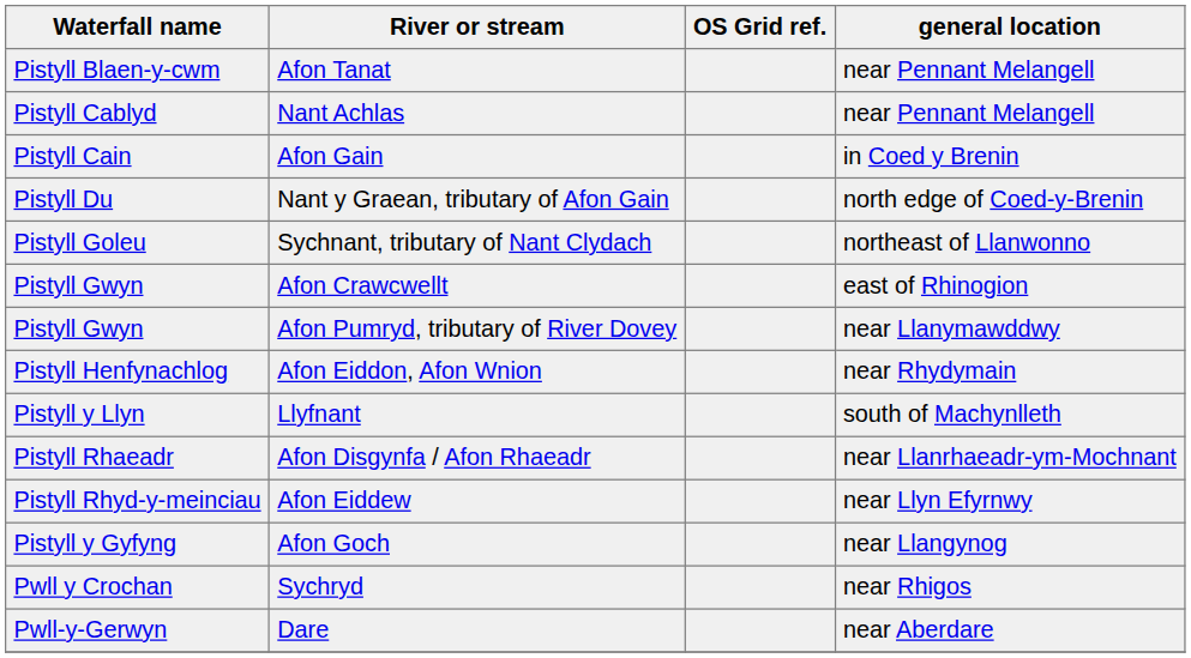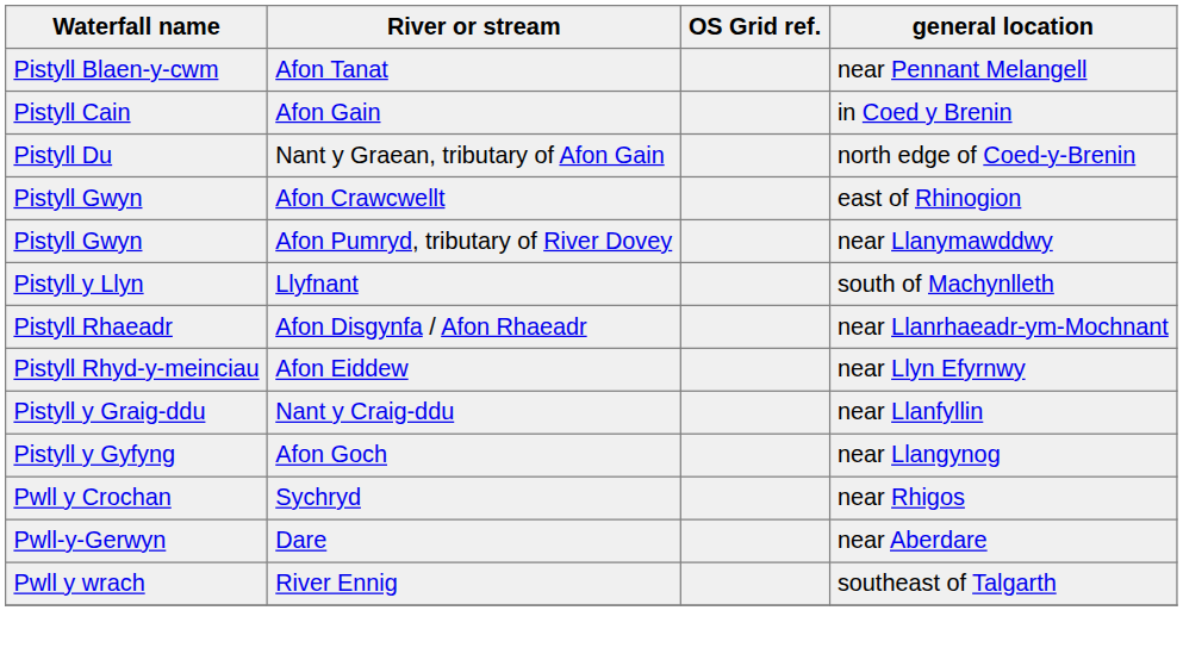 <table border=1 cellspacing=0 cellpadding=5 style="border-collapse: collapse; background:#f0f0f0;">
 <tr>
 <th>Waterfall name</th>
 <th>River or stream</th>
 <th>OS Grid ref.</th>
 <th>general location</th>
 </tr>
 <tr>
 <td><a href='#'>Pistyll Blaen-y-cwm</a></td>
 <td><a href='#'>Afon Tanat</a></td>
-<td></td>
-<td>near <a href='#'>Pennant Melangell</a></td>
-</tr>
-<tr>
-<td><a href='#'>Pistyll Cablyd</a></td>
-<td><a href='#'>Nant Achlas</a></td>
 <td></td>
 <td>near <a href='#'>Pennant Melangell</a></td>
 </tr>
 <tr>
 <td><a href='#'>Pistyll Cain</a></td>
 <td><a href='#'>Afon Gain</a></td>
 <td></td>
 <td>in <a href='#'>Coed y Brenin</a></td>
 </tr>
 <tr>
 <td><a href='#'>Pistyll Du</a></td>
 <td>Nant y Graean, tributary of <a href='#'>Afon Gain</a></td>
 <td></td>
 <td>north edge of <a href='#'>Coed-y-Brenin</a></td>
 </tr>
 <tr>
-<td><a href='#'>Pistyll Goleu</a></td>
-<td>Sychnant, tributary of <a href='#'>Nant Clydach</a></td>
-<td></td>
-<td>northeast of <a href='#'>Llanwonno</a></td>
-</tr>
-<tr>
 <td><a href='#'>Pistyll Gwyn</a></td>
 <td><a href='#'>Afon Crawcwellt</a></td>
 <td></td>
 <td>east of <a href='#'>Rhinogion</a></td>
 </tr>
 <tr>
 <td><a href='#'>Pistyll Gwyn</a></td>
 <td><a href='#'>Afon Pumryd</a>, tributary of <a href='#'>River Dovey</a></td>
 <td></td>
 <td>near <a href='#'>Llanymawddwy</a></td>
-</tr>
-<tr>
-<td><a href='#'>Pistyll Henfynachlog</a></td>
-<td><a href='#'>Afon Eiddon</a>, <a href='#'>Afon Wnion</a></td>
-<td></td>
-<td>near <a href='#'>Rhydymain</a></td>
 </tr>
 <tr>
 <td><a href='#'>Pistyll y Llyn</a></td>
 <td><a href='#'>Llyfnant</a></td>
 <td></td>
 <td>south of <a href='#'>Machynlleth</a></td>
 </tr>
 <tr>
 <td><a href='#'>Pistyll Rhaeadr</a></td>
 <td><a href='#'>Afon Disgynfa</a> / <a href='#'>Afon Rhaeadr</a></td>
 <td></td>
 <td>near <a href='#'>Llanrhaeadr-ym-Mochnant</a></td>
 </tr>
 <tr>
 <td><a href='#'>Pistyll Rhyd-y-meinciau</a></td>
 <td><a href='#'>Afon Eiddew</a></td>
 <td></td>
 <td>near <a href='#'>Llyn Efyrnwy</a></td>
 </tr>
 <tr>
+<td><a href='#'>Pistyll y Graig-ddu</a></td>
+<td><a href='#'>Nant y Craig-ddu</a></td>
+<td></td>
+<td>near <a href='#'>Llanfyllin</a></td>
+</tr>
+<tr>
 <td><a href='#'>Pistyll y Gyfyng</a></td>
 <td><a href='#'>Afon Goch</a></td>
 <td></td>
 <td>near <a href='#'>Llangynog</a></td>
 </tr>
 <tr>
 <td><a href='#'>Pwll y Crochan</a></td>
 <td><a href='#'>Sychryd</a></td>
 <td></td>
 <td>near <a href='#'>Rhigos</a></td>
 </tr>
 <tr>
 <td><a href='#'>Pwll-y-Gerwyn</a></td>
 <td><a href='#'>Dare</a></td>
 <td></td>
 <td>near <a href='#'>Aberdare</a></td>
 </tr>
 <tr>
+<td><a href='#'>Pwll y wrach</a></td>
+<td><a href='#'>River Ennig</a></td>
+<td></td>
+<td>southeast of <a href='#'>Talgarth</a></td>
+</tr>
+<tr>
 </tr>
 </table>
